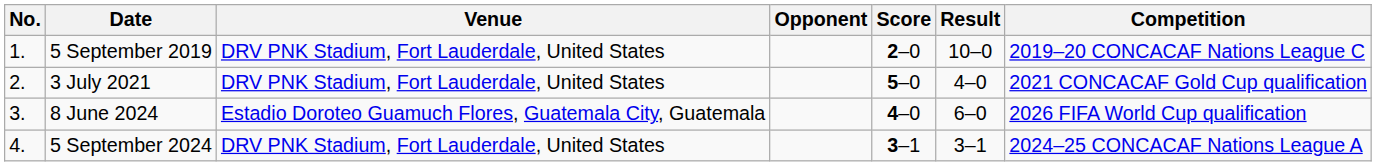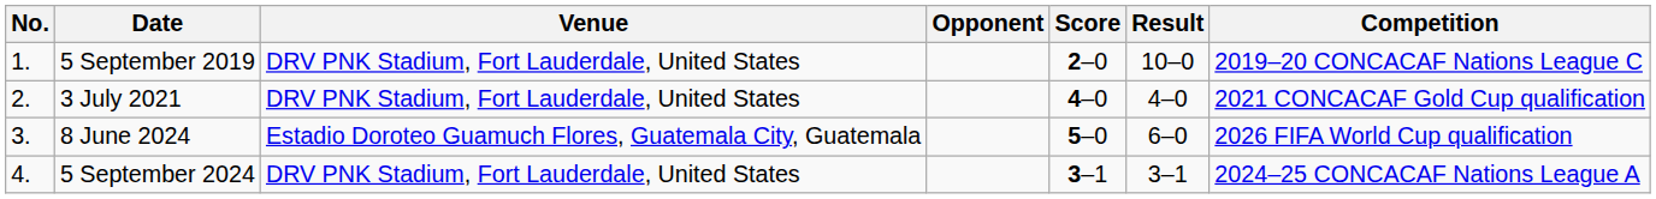 <table class="wikitable">
 <tr>
 <th>No.</th>
 <th>Date</th>
 <th>Venue</th>
 <th>Opponent</th>
 <th>Score</th>
 <th>Result</th>
 <th>Competition</th>
 </tr>
 <tr>
 <td>1.</td>
 <td>5 September 2019</td>
 <td><a href='#'>DRV PNK Stadium</a>, <a href='#'>Fort Lauderdale</a>, United States</td>
 <td></td>
 <td align=center><strong>2</strong>–0</td>
 <td align=center>10–0</td>
 <td><a href='#'>2019–20 CONCACAF Nations League C</a></td>
 </tr>
 <tr>
 <td>2.</td>
 <td>3 July 2021</td>
 <td><a href='#'>DRV PNK Stadium</a>, <a href='#'>Fort Lauderdale</a>, United States</td>
 <td></td>
-<td align=center><strong>5</strong>–0</td>
+<td align=center><strong>4</strong>–0</td>
 <td align=center>4–0</td>
 <td><a href='#'>2021 CONCACAF Gold Cup qualification</a></td>
 </tr>
 <tr>
 <td>3.</td>
 <td>8 June 2024</td>
 <td><a href='#'>Estadio Doroteo Guamuch Flores</a>, <a href='#'>Guatemala City</a>, Guatemala</td>
 <td></td>
-<td align=center><strong>4</strong>–0</td>
+<td align=center><strong>5</strong>–0</td>
 <td align=center>6–0</td>
 <td><a href='#'>2026 FIFA World Cup qualification</a></td>
 </tr>
 <tr>
 <td>4.</td>
 <td>5 September 2024</td>
 <td><a href='#'>DRV PNK Stadium</a>, <a href='#'>Fort Lauderdale</a>, United States</td>
 <td></td>
 <td align=center><strong>3</strong>–1</td>
 <td align=center>3–1</td>
 <td><a href='#'>2024–25 CONCACAF Nations League A</a></td>
 </tr>
 </table>
